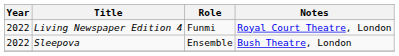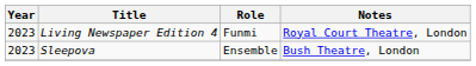 <table class="wikitable sortable">
 <tr>
 <th>Year</th>
 <th>Title</th>
 <th>Role</th>
 <th class="unsortable">Notes</th>
 </tr>
 <tr>
-<td>2022</td>
+<td>2023</td>
 <td><em>Living Newspaper Edition 4</em></td>
 <td>Funmi</td>
 <td><a href='#'>Royal Court Theatre</a>, London</td>
 </tr>
 <tr>
-<td>2022</td>
+<td>2023</td>
 <td><em>Sleepova</em></td>
 <td>Ensemble</td>
 <td><a href='#'>Bush Theatre</a>, London</td>
 </tr>
 <tr>
 </tr>
 </table>
